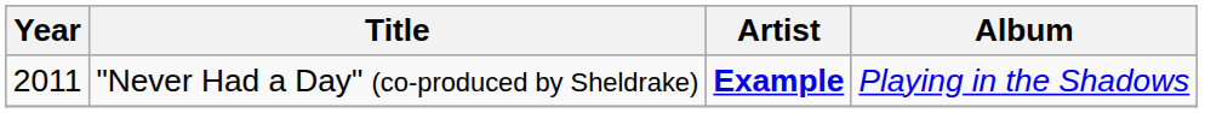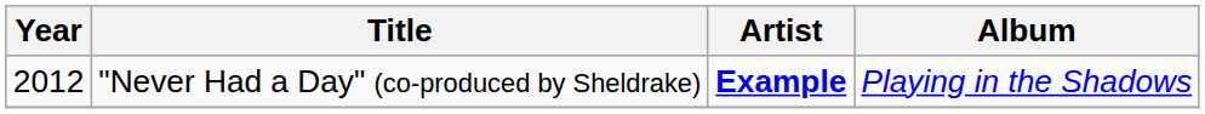 <table class="wikitable">
 <tr>
 <th rowspan="1">Year</th>
 <th rowspan="1">Title</th>
 <th rowspan="1">Artist</th>
 <th rowspan="1">Album</th>
 </tr>
 <tr>
-<td>2011</td>
+<td>2012</td>
 <td>"Never Had a Day" <small>(co-produced by Sheldrake)</small></td>
 <td><strong><a href='#'>Example</a></strong></td>
 <td><em><a href='#'>Playing in the Shadows</a></em></td>
 </tr>
 <tr>
 </tr>
 </table>
